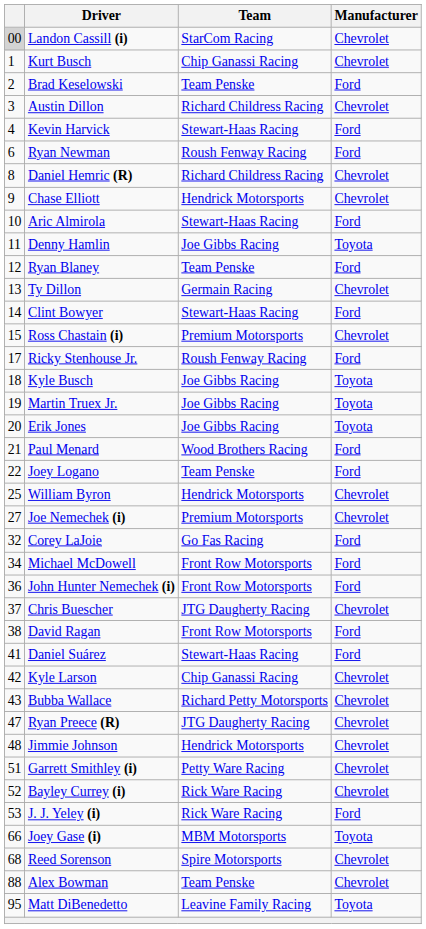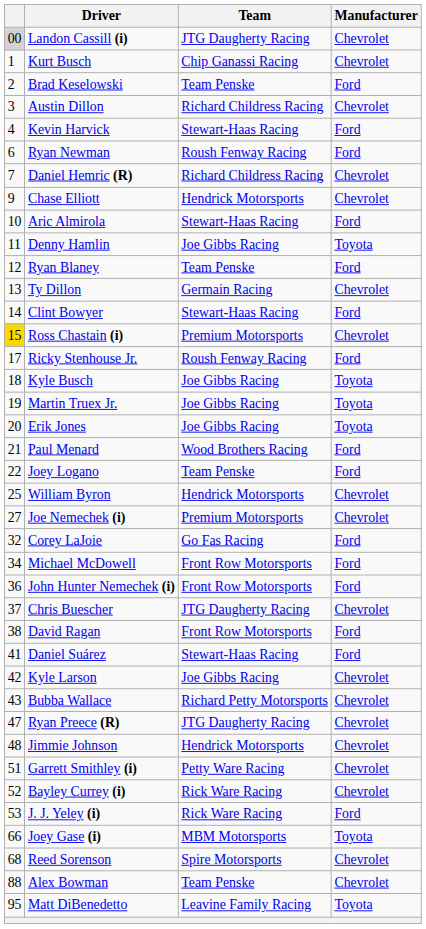 <table class="wikitable" style="font-size:95%">
 <tr>
 <th></th>
 <th>Driver</th>
 <th>Team</th>
 <th>Manufacturer</th>
 </tr>
 <tr>
 <td style="background: lightgrey;">00</td>
 <td><a href='#'>Landon Cassill</a> <strong>(i)</strong></td>
-<td><a href='#'>StarCom Racing</a></td>
+<td><a href='#'>JTG Daugherty Racing</a></td>
 <td><a href='#'>Chevrolet</a></td>
 </tr>
 <tr>
 <td>1</td>
 <td><a href='#'>Kurt Busch</a></td>
 <td><a href='#'>Chip Ganassi Racing</a></td>
 <td><a href='#'>Chevrolet</a></td>
 </tr>
 <tr>
 <td>2</td>
 <td><a href='#'>Brad Keselowski</a></td>
 <td><a href='#'>Team Penske</a></td>
 <td><a href='#'>Ford</a></td>
 </tr>
 <tr>
 <td>3</td>
 <td><a href='#'>Austin Dillon</a></td>
 <td><a href='#'>Richard Childress Racing</a></td>
 <td><a href='#'>Chevrolet</a></td>
 </tr>
 <tr>
 <td>4</td>
 <td><a href='#'>Kevin Harvick</a></td>
 <td><a href='#'>Stewart-Haas Racing</a></td>
 <td><a href='#'>Ford</a></td>
 </tr>
 <tr>
 <td>6</td>
 <td><a href='#'>Ryan Newman</a></td>
 <td><a href='#'>Roush Fenway Racing</a></td>
 <td><a href='#'>Ford</a></td>
 </tr>
 <tr>
-<td>8</td>
+<td>7</td>
 <td><a href='#'>Daniel Hemric</a> <strong>(R)</strong></td>
 <td><a href='#'>Richard Childress Racing</a></td>
 <td><a href='#'>Chevrolet</a></td>
 </tr>
 <tr>
 <td>9</td>
 <td><a href='#'>Chase Elliott</a></td>
 <td><a href='#'>Hendrick Motorsports</a></td>
 <td><a href='#'>Chevrolet</a></td>
 </tr>
 <tr>
 <td>10</td>
 <td><a href='#'>Aric Almirola</a></td>
 <td><a href='#'>Stewart-Haas Racing</a></td>
 <td><a href='#'>Ford</a></td>
 </tr>
 <tr>
 <td>11</td>
 <td><a href='#'>Denny Hamlin</a></td>
 <td><a href='#'>Joe Gibbs Racing</a></td>
 <td><a href='#'>Toyota</a></td>
 </tr>
 <tr>
 <td>12</td>
 <td><a href='#'>Ryan Blaney</a></td>
 <td><a href='#'>Team Penske</a></td>
 <td><a href='#'>Ford</a></td>
 </tr>
 <tr>
 <td>13</td>
 <td><a href='#'>Ty Dillon</a></td>
 <td><a href='#'>Germain Racing</a></td>
 <td><a href='#'>Chevrolet</a></td>
 </tr>
 <tr>
 <td>14</td>
 <td><a href='#'>Clint Bowyer</a></td>
 <td><a href='#'>Stewart-Haas Racing</a></td>
 <td><a href='#'>Ford</a></td>
 </tr>
 <tr>
-<td>15</td>
+<td style="background: gold;">15</td>
 <td><a href='#'>Ross Chastain</a> <strong>(i)</strong></td>
 <td><a href='#'>Premium Motorsports</a></td>
 <td><a href='#'>Chevrolet</a></td>
 </tr>
 <tr>
 <td>17</td>
 <td><a href='#'>Ricky Stenhouse Jr.</a></td>
 <td><a href='#'>Roush Fenway Racing</a></td>
 <td><a href='#'>Ford</a></td>
 </tr>
 <tr>
 <td>18</td>
 <td><a href='#'>Kyle Busch</a></td>
 <td><a href='#'>Joe Gibbs Racing</a></td>
 <td><a href='#'>Toyota</a></td>
 </tr>
 <tr>
 <td>19</td>
 <td><a href='#'>Martin Truex Jr.</a></td>
 <td><a href='#'>Joe Gibbs Racing</a></td>
 <td><a href='#'>Toyota</a></td>
 </tr>
 <tr>
 <td>20</td>
 <td><a href='#'>Erik Jones</a></td>
 <td><a href='#'>Joe Gibbs Racing</a></td>
 <td><a href='#'>Toyota</a></td>
 </tr>
 <tr>
 <td>21</td>
 <td><a href='#'>Paul Menard</a></td>
 <td><a href='#'>Wood Brothers Racing</a></td>
 <td><a href='#'>Ford</a></td>
 </tr>
 <tr>
 <td>22</td>
 <td><a href='#'>Joey Logano</a></td>
 <td><a href='#'>Team Penske</a></td>
 <td><a href='#'>Ford</a></td>
 </tr>
 <tr>
 <td>25</td>
 <td><a href='#'>William Byron</a></td>
 <td><a href='#'>Hendrick Motorsports</a></td>
 <td><a href='#'>Chevrolet</a></td>
 </tr>
 <tr>
 <td>27</td>
 <td><a href='#'>Joe Nemechek</a> <strong>(i)</strong></td>
 <td><a href='#'>Premium Motorsports</a></td>
 <td><a href='#'>Chevrolet</a></td>
 </tr>
 <tr>
 <td>32</td>
 <td><a href='#'>Corey LaJoie</a></td>
 <td><a href='#'>Go Fas Racing</a></td>
 <td><a href='#'>Ford</a></td>
 </tr>
 <tr>
 <td>34</td>
 <td><a href='#'>Michael McDowell</a></td>
 <td><a href='#'>Front Row Motorsports</a></td>
 <td><a href='#'>Ford</a></td>
 </tr>
 <tr>
 <td>36</td>
 <td><a href='#'>John Hunter Nemechek</a> <strong>(i)</strong></td>
 <td><a href='#'>Front Row Motorsports</a></td>
 <td><a href='#'>Ford</a></td>
 </tr>
 <tr>
 <td>37</td>
 <td><a href='#'>Chris Buescher</a></td>
 <td><a href='#'>JTG Daugherty Racing</a></td>
 <td><a href='#'>Chevrolet</a></td>
 </tr>
 <tr>
 <td>38</td>
 <td><a href='#'>David Ragan</a></td>
 <td><a href='#'>Front Row Motorsports</a></td>
 <td><a href='#'>Ford</a></td>
 </tr>
 <tr>
 <td>41</td>
 <td><a href='#'>Daniel Suárez</a></td>
 <td><a href='#'>Stewart-Haas Racing</a></td>
 <td><a href='#'>Ford</a></td>
 </tr>
 <tr>
 <td>42</td>
 <td><a href='#'>Kyle Larson</a></td>
-<td><a href='#'>Chip Ganassi Racing</a></td>
+<td><a href='#'>Joe Gibbs Racing</a></td>
 <td><a href='#'>Chevrolet</a></td>
 </tr>
 <tr>
 <td>43</td>
 <td><a href='#'>Bubba Wallace</a></td>
 <td><a href='#'>Richard Petty Motorsports</a></td>
 <td><a href='#'>Chevrolet</a></td>
 </tr>
 <tr>
 <td>47</td>
 <td><a href='#'>Ryan Preece</a> <strong>(R)</strong></td>
 <td><a href='#'>JTG Daugherty Racing</a></td>
 <td><a href='#'>Chevrolet</a></td>
 </tr>
 <tr>
 <td>48</td>
 <td><a href='#'>Jimmie Johnson</a></td>
 <td><a href='#'>Hendrick Motorsports</a></td>
 <td><a href='#'>Chevrolet</a></td>
 </tr>
 <tr>
 <td>51</td>
 <td><a href='#'>Garrett Smithley</a> <strong>(i)</strong></td>
 <td><a href='#'>Petty Ware Racing</a></td>
 <td><a href='#'>Chevrolet</a></td>
 </tr>
 <tr>
 <td>52</td>
 <td><a href='#'>Bayley Currey</a> <strong>(i)</strong></td>
 <td><a href='#'>Rick Ware Racing</a></td>
 <td><a href='#'>Chevrolet</a></td>
 </tr>
 <tr>
 <td>53</td>
 <td><a href='#'>J. J. Yeley</a> <strong>(i)</strong></td>
 <td><a href='#'>Rick Ware Racing</a></td>
 <td><a href='#'>Ford</a></td>
 </tr>
 <tr>
 <td>66</td>
 <td><a href='#'>Joey Gase</a> <strong>(i)</strong></td>
 <td><a href='#'>MBM Motorsports</a></td>
 <td><a href='#'>Toyota</a></td>
 </tr>
 <tr>
 <td>68</td>
 <td><a href='#'>Reed Sorenson</a></td>
 <td><a href='#'>Spire Motorsports</a></td>
 <td><a href='#'>Chevrolet</a></td>
 </tr>
 <tr>
 <td>88</td>
 <td><a href='#'>Alex Bowman</a></td>
 <td><a href='#'>Team Penske</a></td>
 <td><a href='#'>Chevrolet</a></td>
 </tr>
 <tr>
 <td>95</td>
 <td><a href='#'>Matt DiBenedetto</a></td>
 <td><a href='#'>Leavine Family Racing</a></td>
 <td><a href='#'>Toyota</a></td>
 </tr>
 <tr>
 <th colspan="4"></th>
 </tr>
 </table>
